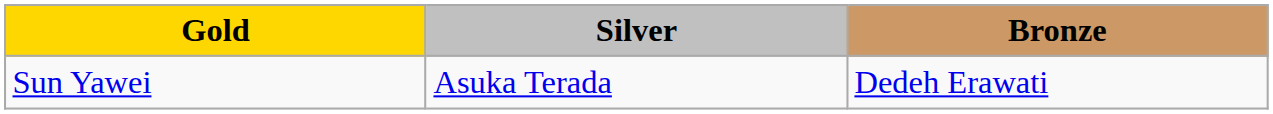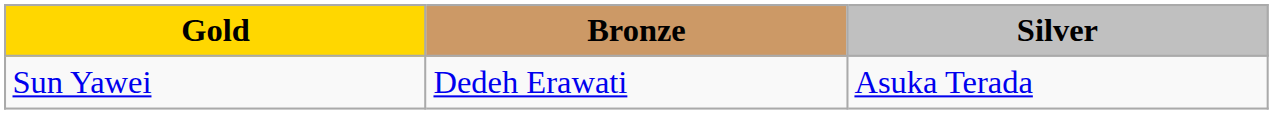 <table class="wikitable" style="text-align:left">
 <tr align="center">
 <td width=200 bgcolor=gold><strong>Gold</strong></td>
+<td width=200 bgcolor=CC9966><strong>Bronze</strong></td>
 <td width=200 bgcolor=silver><strong>Silver</strong></td>
-<td width=200 bgcolor=CC9966><strong>Bronze</strong></td>
 </tr>
 <tr>
 <td><a href='#'>Sun Yawei</a><br><em></em></td>
+<td><a href='#'>Dedeh Erawati</a><br><em></em></td>
 <td><a href='#'>Asuka Terada</a><br><em></em></td>
-<td><a href='#'>Dedeh Erawati</a><br><em></em></td>
 </tr>
 </table>
